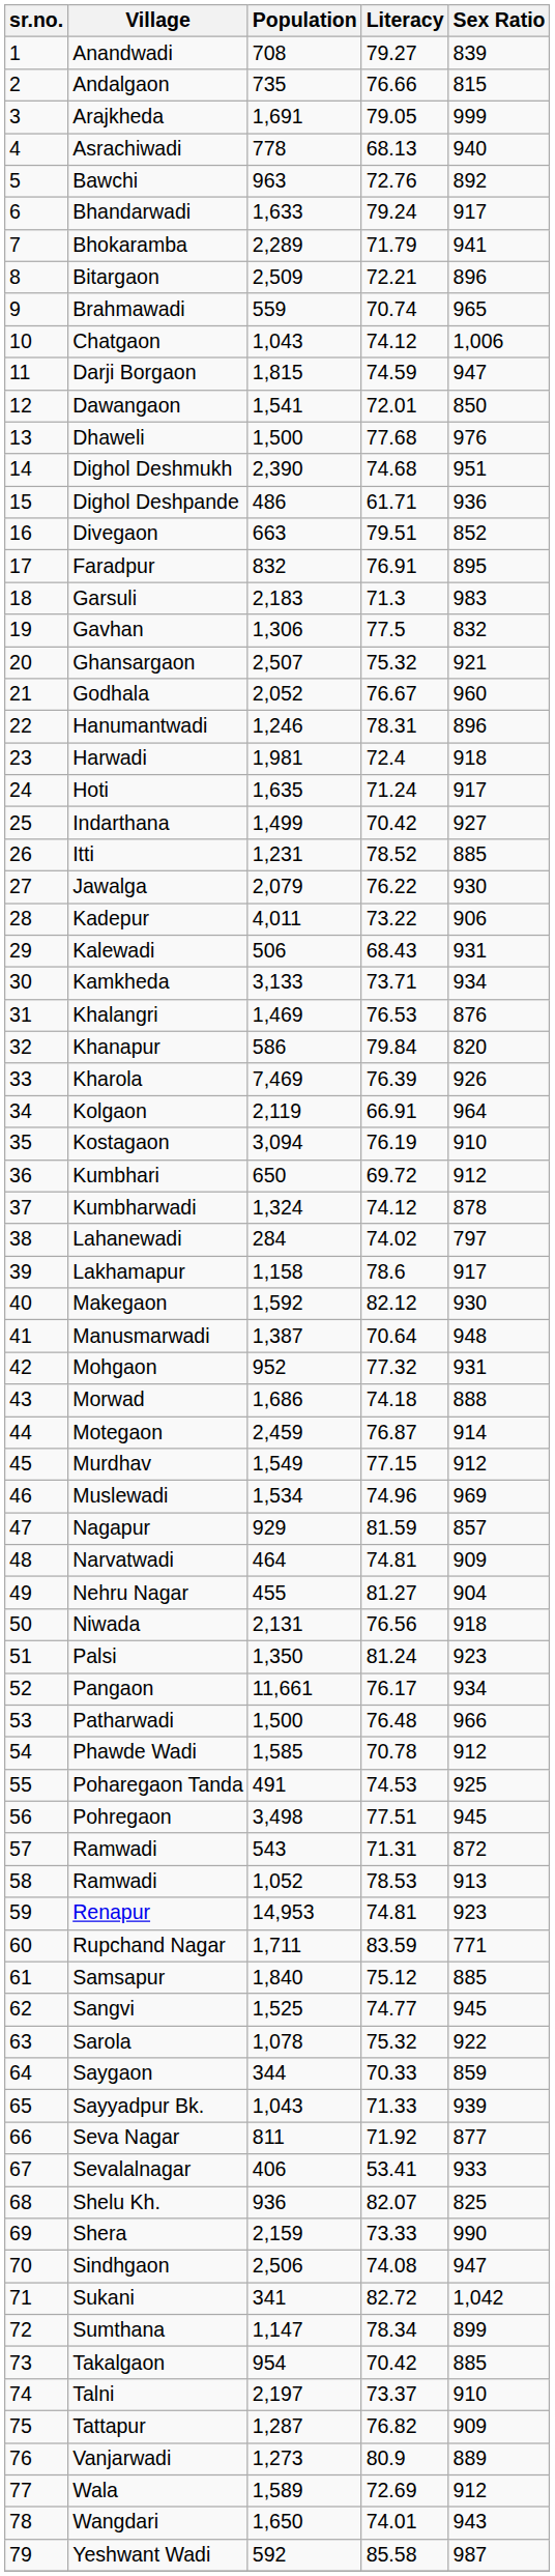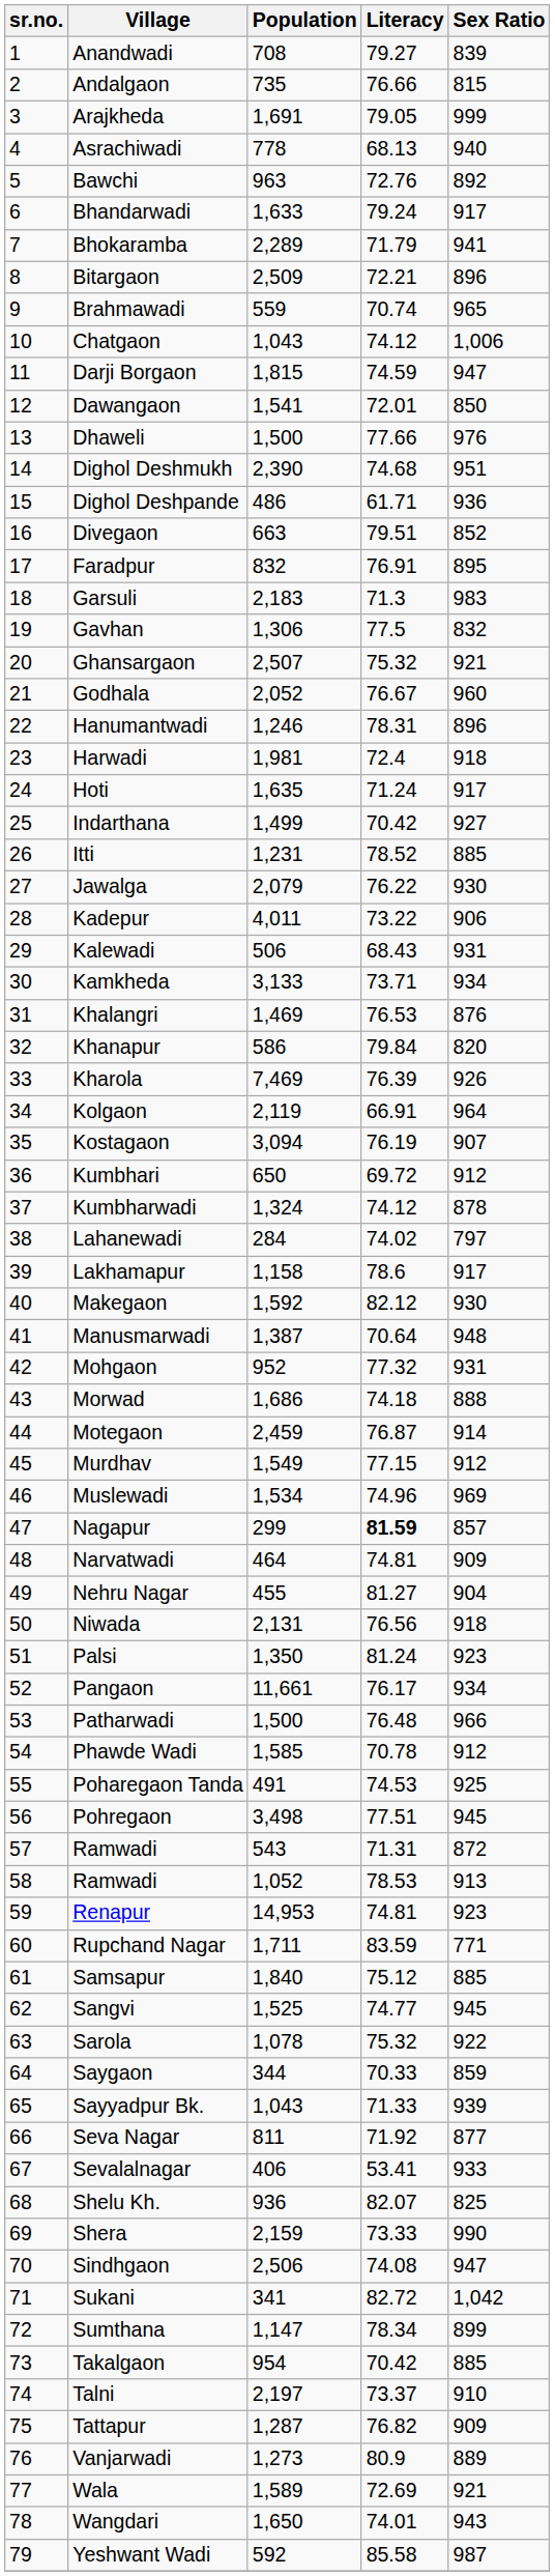 <table class="wikitable">
 <tr>
 <th>sr.no.</th>
 <th>Village</th>
 <th>Population</th>
 <th>Literacy</th>
 <th>Sex Ratio</th>
 </tr>
 <tr>
 <td>1</td>
 <td>Anandwadi</td>
 <td>708</td>
 <td>79.27</td>
 <td>839</td>
 </tr>
 <tr>
 <td>2</td>
 <td>Andalgaon</td>
 <td>735</td>
 <td>76.66</td>
 <td>815</td>
 </tr>
 <tr>
 <td>3</td>
 <td>Arajkheda</td>
 <td>1,691</td>
 <td>79.05</td>
 <td>999</td>
 </tr>
 <tr>
 <td>4</td>
 <td>Asrachiwadi</td>
 <td>778</td>
 <td>68.13</td>
 <td>940</td>
 </tr>
 <tr>
 <td>5</td>
 <td>Bawchi</td>
 <td>963</td>
 <td>72.76</td>
 <td>892</td>
 </tr>
 <tr>
 <td>6</td>
 <td>Bhandarwadi</td>
 <td>1,633</td>
 <td>79.24</td>
 <td>917</td>
 </tr>
 <tr>
 <td>7</td>
 <td>Bhokaramba</td>
 <td>2,289</td>
 <td>71.79</td>
 <td>941</td>
 </tr>
 <tr>
 <td>8</td>
 <td>Bitargaon</td>
 <td>2,509</td>
 <td>72.21</td>
 <td>896</td>
 </tr>
 <tr>
 <td>9</td>
 <td>Brahmawadi</td>
 <td>559</td>
 <td>70.74</td>
 <td>965</td>
 </tr>
 <tr>
 <td>10</td>
 <td>Chatgaon</td>
 <td>1,043</td>
 <td>74.12</td>
 <td>1,006</td>
 </tr>
 <tr>
 <td>11</td>
 <td>Darji Borgaon</td>
 <td>1,815</td>
 <td>74.59</td>
 <td>947</td>
 </tr>
 <tr>
 <td>12</td>
 <td>Dawangaon</td>
 <td>1,541</td>
 <td>72.01</td>
 <td>850</td>
 </tr>
 <tr>
 <td>13</td>
 <td>Dhaweli</td>
 <td>1,500</td>
-<td>77.68</td>
+<td>77.66</td>
 <td>976</td>
 </tr>
 <tr>
 <td>14</td>
 <td>Dighol Deshmukh</td>
 <td>2,390</td>
 <td>74.68</td>
 <td>951</td>
 </tr>
 <tr>
 <td>15</td>
 <td>Dighol Deshpande</td>
 <td>486</td>
 <td>61.71</td>
 <td>936</td>
 </tr>
 <tr>
 <td>16</td>
 <td>Divegaon</td>
 <td>663</td>
 <td>79.51</td>
 <td>852</td>
 </tr>
 <tr>
 <td>17</td>
 <td>Faradpur</td>
 <td>832</td>
 <td>76.91</td>
 <td>895</td>
 </tr>
 <tr>
 <td>18</td>
 <td>Garsuli</td>
 <td>2,183</td>
 <td>71.3</td>
 <td>983</td>
 </tr>
 <tr>
 <td>19</td>
 <td>Gavhan</td>
 <td>1,306</td>
 <td>77.5</td>
 <td>832</td>
 </tr>
 <tr>
 <td>20</td>
 <td>Ghansargaon</td>
 <td>2,507</td>
 <td>75.32</td>
 <td>921</td>
 </tr>
 <tr>
 <td>21</td>
 <td>Godhala</td>
 <td>2,052</td>
 <td>76.67</td>
 <td>960</td>
 </tr>
 <tr>
 <td>22</td>
 <td>Hanumantwadi</td>
 <td>1,246</td>
 <td>78.31</td>
 <td>896</td>
 </tr>
 <tr>
 <td>23</td>
 <td>Harwadi</td>
 <td>1,981</td>
 <td>72.4</td>
 <td>918</td>
 </tr>
 <tr>
 <td>24</td>
 <td>Hoti</td>
 <td>1,635</td>
 <td>71.24</td>
 <td>917</td>
 </tr>
 <tr>
 <td>25</td>
 <td>Indarthana</td>
 <td>1,499</td>
 <td>70.42</td>
 <td>927</td>
 </tr>
 <tr>
 <td>26</td>
 <td>Itti</td>
 <td>1,231</td>
 <td>78.52</td>
 <td>885</td>
 </tr>
 <tr>
 <td>27</td>
 <td>Jawalga</td>
 <td>2,079</td>
 <td>76.22</td>
 <td>930</td>
 </tr>
 <tr>
 <td>28</td>
 <td>Kadepur</td>
 <td>4,011</td>
 <td>73.22</td>
 <td>906</td>
 </tr>
 <tr>
 <td>29</td>
 <td>Kalewadi</td>
 <td>506</td>
 <td>68.43</td>
 <td>931</td>
 </tr>
 <tr>
 <td>30</td>
 <td>Kamkheda</td>
 <td>3,133</td>
 <td>73.71</td>
 <td>934</td>
 </tr>
 <tr>
 <td>31</td>
 <td>Khalangri</td>
 <td>1,469</td>
 <td>76.53</td>
 <td>876</td>
 </tr>
 <tr>
 <td>32</td>
 <td>Khanapur</td>
 <td>586</td>
 <td>79.84</td>
 <td>820</td>
 </tr>
 <tr>
 <td>33</td>
 <td>Kharola</td>
 <td>7,469</td>
 <td>76.39</td>
 <td>926</td>
 </tr>
 <tr>
 <td>34</td>
 <td>Kolgaon</td>
 <td>2,119</td>
 <td>66.91</td>
 <td>964</td>
 </tr>
 <tr>
 <td>35</td>
 <td>Kostagaon</td>
 <td>3,094</td>
 <td>76.19</td>
-<td>910</td>
+<td>907</td>
 </tr>
 <tr>
 <td>36</td>
 <td>Kumbhari</td>
 <td>650</td>
 <td>69.72</td>
 <td>912</td>
 </tr>
 <tr>
 <td>37</td>
 <td>Kumbharwadi</td>
 <td>1,324</td>
 <td>74.12</td>
 <td>878</td>
 </tr>
 <tr>
 <td>38</td>
 <td>Lahanewadi</td>
 <td>284</td>
 <td>74.02</td>
 <td>797</td>
 </tr>
 <tr>
 <td>39</td>
 <td>Lakhamapur</td>
 <td>1,158</td>
 <td>78.6</td>
 <td>917</td>
 </tr>
 <tr>
 <td>40</td>
 <td>Makegaon</td>
 <td>1,592</td>
 <td>82.12</td>
 <td>930</td>
 </tr>
 <tr>
 <td>41</td>
 <td>Manusmarwadi</td>
 <td>1,387</td>
 <td>70.64</td>
 <td>948</td>
 </tr>
 <tr>
 <td>42</td>
 <td>Mohgaon</td>
 <td>952</td>
 <td>77.32</td>
 <td>931</td>
 </tr>
 <tr>
 <td>43</td>
 <td>Morwad</td>
 <td>1,686</td>
 <td>74.18</td>
 <td>888</td>
 </tr>
 <tr>
 <td>44</td>
 <td>Motegaon</td>
 <td>2,459</td>
 <td>76.87</td>
 <td>914</td>
 </tr>
 <tr>
 <td>45</td>
 <td>Murdhav</td>
 <td>1,549</td>
 <td>77.15</td>
 <td>912</td>
 </tr>
 <tr>
 <td>46</td>
 <td>Muslewadi</td>
 <td>1,534</td>
 <td>74.96</td>
 <td>969</td>
 </tr>
 <tr>
 <td>47</td>
 <td>Nagapur</td>
-<td>929</td>
-<td>81.59</td>
+<td>299</td>
+<td><strong>81.59</strong></td>
 <td>857</td>
 </tr>
 <tr>
 <td>48</td>
 <td>Narvatwadi</td>
 <td>464</td>
 <td>74.81</td>
 <td>909</td>
 </tr>
 <tr>
 <td>49</td>
 <td>Nehru Nagar</td>
 <td>455</td>
 <td>81.27</td>
 <td>904</td>
 </tr>
 <tr>
 <td>50</td>
 <td>Niwada</td>
 <td>2,131</td>
 <td>76.56</td>
 <td>918</td>
 </tr>
 <tr>
 <td>51</td>
 <td>Palsi</td>
 <td>1,350</td>
 <td>81.24</td>
 <td>923</td>
 </tr>
 <tr>
 <td>52</td>
 <td>Pangaon</td>
 <td>11,661</td>
 <td>76.17</td>
 <td>934</td>
 </tr>
 <tr>
 <td>53</td>
 <td>Patharwadi</td>
 <td>1,500</td>
 <td>76.48</td>
 <td>966</td>
 </tr>
 <tr>
 <td>54</td>
 <td>Phawde Wadi</td>
 <td>1,585</td>
 <td>70.78</td>
 <td>912</td>
 </tr>
 <tr>
 <td>55</td>
 <td>Poharegaon Tanda</td>
 <td>491</td>
 <td>74.53</td>
 <td>925</td>
 </tr>
 <tr>
 <td>56</td>
 <td>Pohregaon</td>
 <td>3,498</td>
 <td>77.51</td>
 <td>945</td>
 </tr>
 <tr>
 <td>57</td>
 <td>Ramwadi</td>
 <td>543</td>
 <td>71.31</td>
 <td>872</td>
 </tr>
 <tr>
 <td>58</td>
 <td>Ramwadi</td>
 <td>1,052</td>
 <td>78.53</td>
 <td>913</td>
 </tr>
 <tr>
 <td>59</td>
 <td><a href='#'>Renapur</a></td>
 <td>14,953</td>
 <td>74.81</td>
 <td>923</td>
 </tr>
 <tr>
 <td>60</td>
 <td>Rupchand Nagar</td>
 <td>1,711</td>
 <td>83.59</td>
 <td>771</td>
 </tr>
 <tr>
 <td>61</td>
 <td>Samsapur</td>
 <td>1,840</td>
 <td>75.12</td>
 <td>885</td>
 </tr>
 <tr>
 <td>62</td>
 <td>Sangvi</td>
 <td>1,525</td>
 <td>74.77</td>
 <td>945</td>
 </tr>
 <tr>
 <td>63</td>
 <td>Sarola</td>
 <td>1,078</td>
 <td>75.32</td>
 <td>922</td>
 </tr>
 <tr>
 <td>64</td>
 <td>Saygaon</td>
 <td>344</td>
 <td>70.33</td>
 <td>859</td>
 </tr>
 <tr>
 <td>65</td>
 <td>Sayyadpur Bk.</td>
 <td>1,043</td>
 <td>71.33</td>
 <td>939</td>
 </tr>
 <tr>
 <td>66</td>
 <td>Seva Nagar</td>
 <td>811</td>
 <td>71.92</td>
 <td>877</td>
 </tr>
 <tr>
 <td>67</td>
 <td>Sevalalnagar</td>
 <td>406</td>
 <td>53.41</td>
 <td>933</td>
 </tr>
 <tr>
 <td>68</td>
 <td>Shelu Kh.</td>
 <td>936</td>
 <td>82.07</td>
 <td>825</td>
 </tr>
 <tr>
 <td>69</td>
 <td>Shera</td>
 <td>2,159</td>
 <td>73.33</td>
 <td>990</td>
 </tr>
 <tr>
 <td>70</td>
 <td>Sindhgaon</td>
 <td>2,506</td>
 <td>74.08</td>
 <td>947</td>
 </tr>
 <tr>
 <td>71</td>
 <td>Sukani</td>
 <td>341</td>
 <td>82.72</td>
 <td>1,042</td>
 </tr>
 <tr>
 <td>72</td>
 <td>Sumthana</td>
 <td>1,147</td>
 <td>78.34</td>
 <td>899</td>
 </tr>
 <tr>
 <td>73</td>
 <td>Takalgaon</td>
 <td>954</td>
 <td>70.42</td>
 <td>885</td>
 </tr>
 <tr>
 <td>74</td>
 <td>Talni</td>
 <td>2,197</td>
 <td>73.37</td>
 <td>910</td>
 </tr>
 <tr>
 <td>75</td>
 <td>Tattapur</td>
 <td>1,287</td>
 <td>76.82</td>
 <td>909</td>
 </tr>
 <tr>
 <td>76</td>
 <td>Vanjarwadi</td>
 <td>1,273</td>
 <td>80.9</td>
 <td>889</td>
 </tr>
 <tr>
 <td>77</td>
 <td>Wala</td>
 <td>1,589</td>
 <td>72.69</td>
-<td>912</td>
+<td>921</td>
 </tr>
 <tr>
 <td>78</td>
 <td>Wangdari</td>
 <td>1,650</td>
 <td>74.01</td>
 <td>943</td>
 </tr>
 <tr>
 <td>79</td>
 <td>Yeshwant Wadi</td>
 <td>592</td>
 <td>85.58</td>
 <td>987</td>
 </tr>
 <tr>
 </tr>
 </table>
